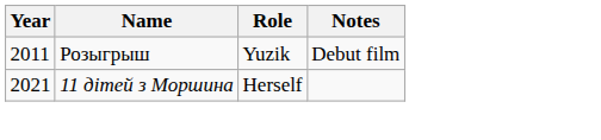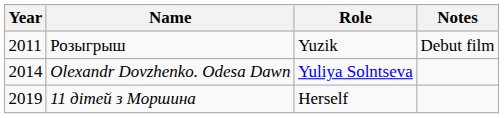 <table class="wikitable">
 <tr>
 <th>Year</th>
 <th>Name</th>
 <th>Role</th>
 <th>Notes</th>
 </tr>
 <tr>
 <td>2011</td>
 <td>Розыгрыш</td>
 <td>Yuzik</td>
 <td>Debut film</td>
 </tr>
 <tr>
-<td>2021</td>
+<td>2014</td>
+<td><em>Olexandr Dovzhenko. Odesa Dawn</em></td>
+<td><a href='#'>Yuliya Solntseva</a></td>
+<td></td>
+</tr>
+<tr>
+<td>2019</td>
 <td><em>11 дітей з Моршина</em></td>
 <td>Herself</td>
 <td></td>
 </tr>
 </table>
